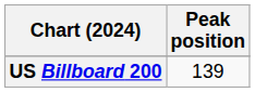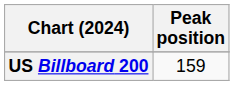 <table class="wikitable sortable plainrowheaders" style="text-align:center">
 <tr>
 <th scope="col">Chart (2024)</th>
 <th scope="col">Peak<br>position</th>
 </tr>
 <tr>
 </tr>
 <tr>
 </tr>
 <tr>
 <th scope="row">US <a href='#'><em>Billboard</em> 200</a></th>
-<td>139</td>
+<td>159</td>
 </tr>
 </table>
